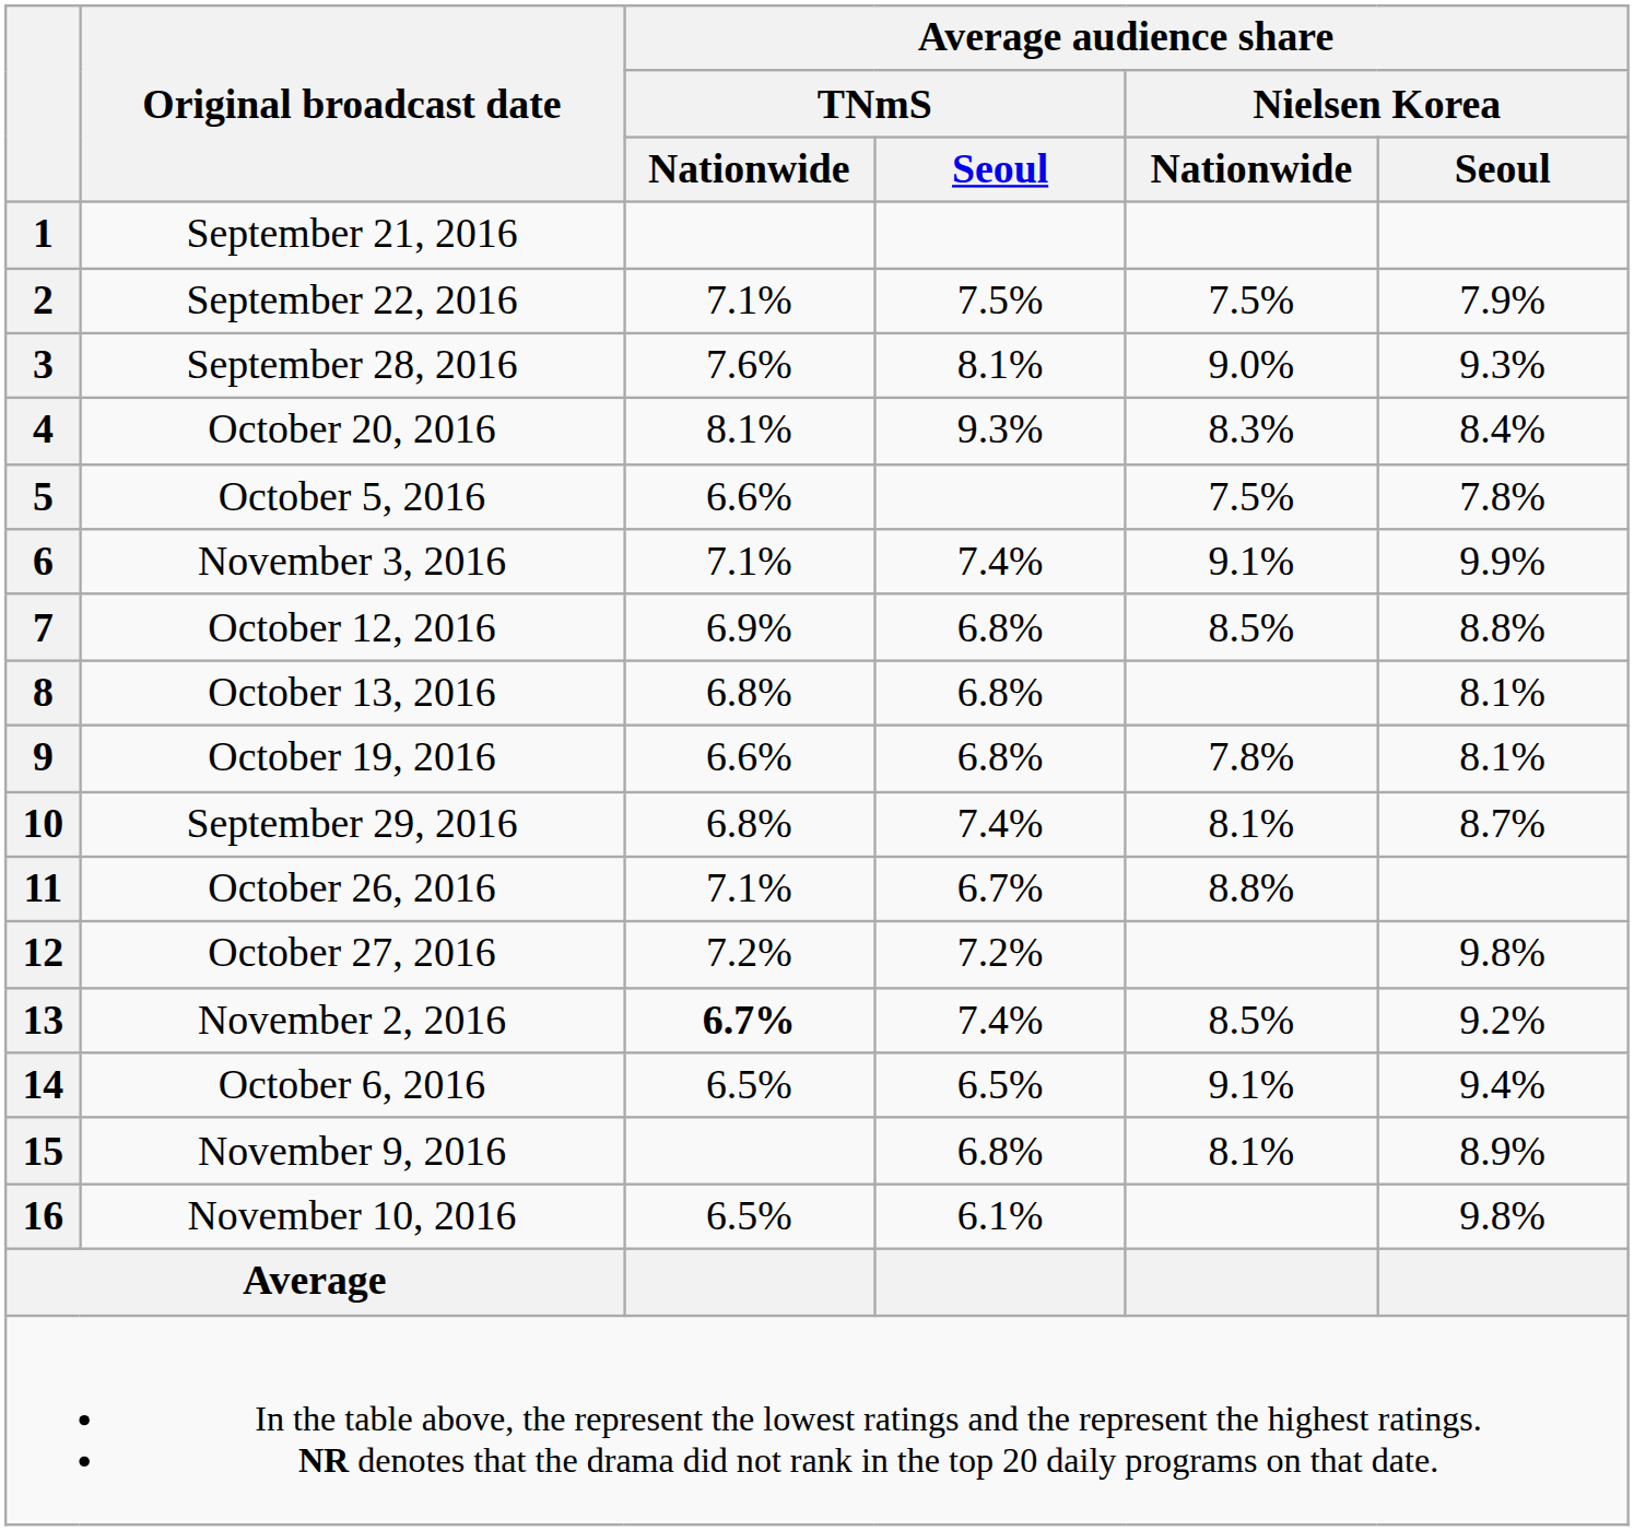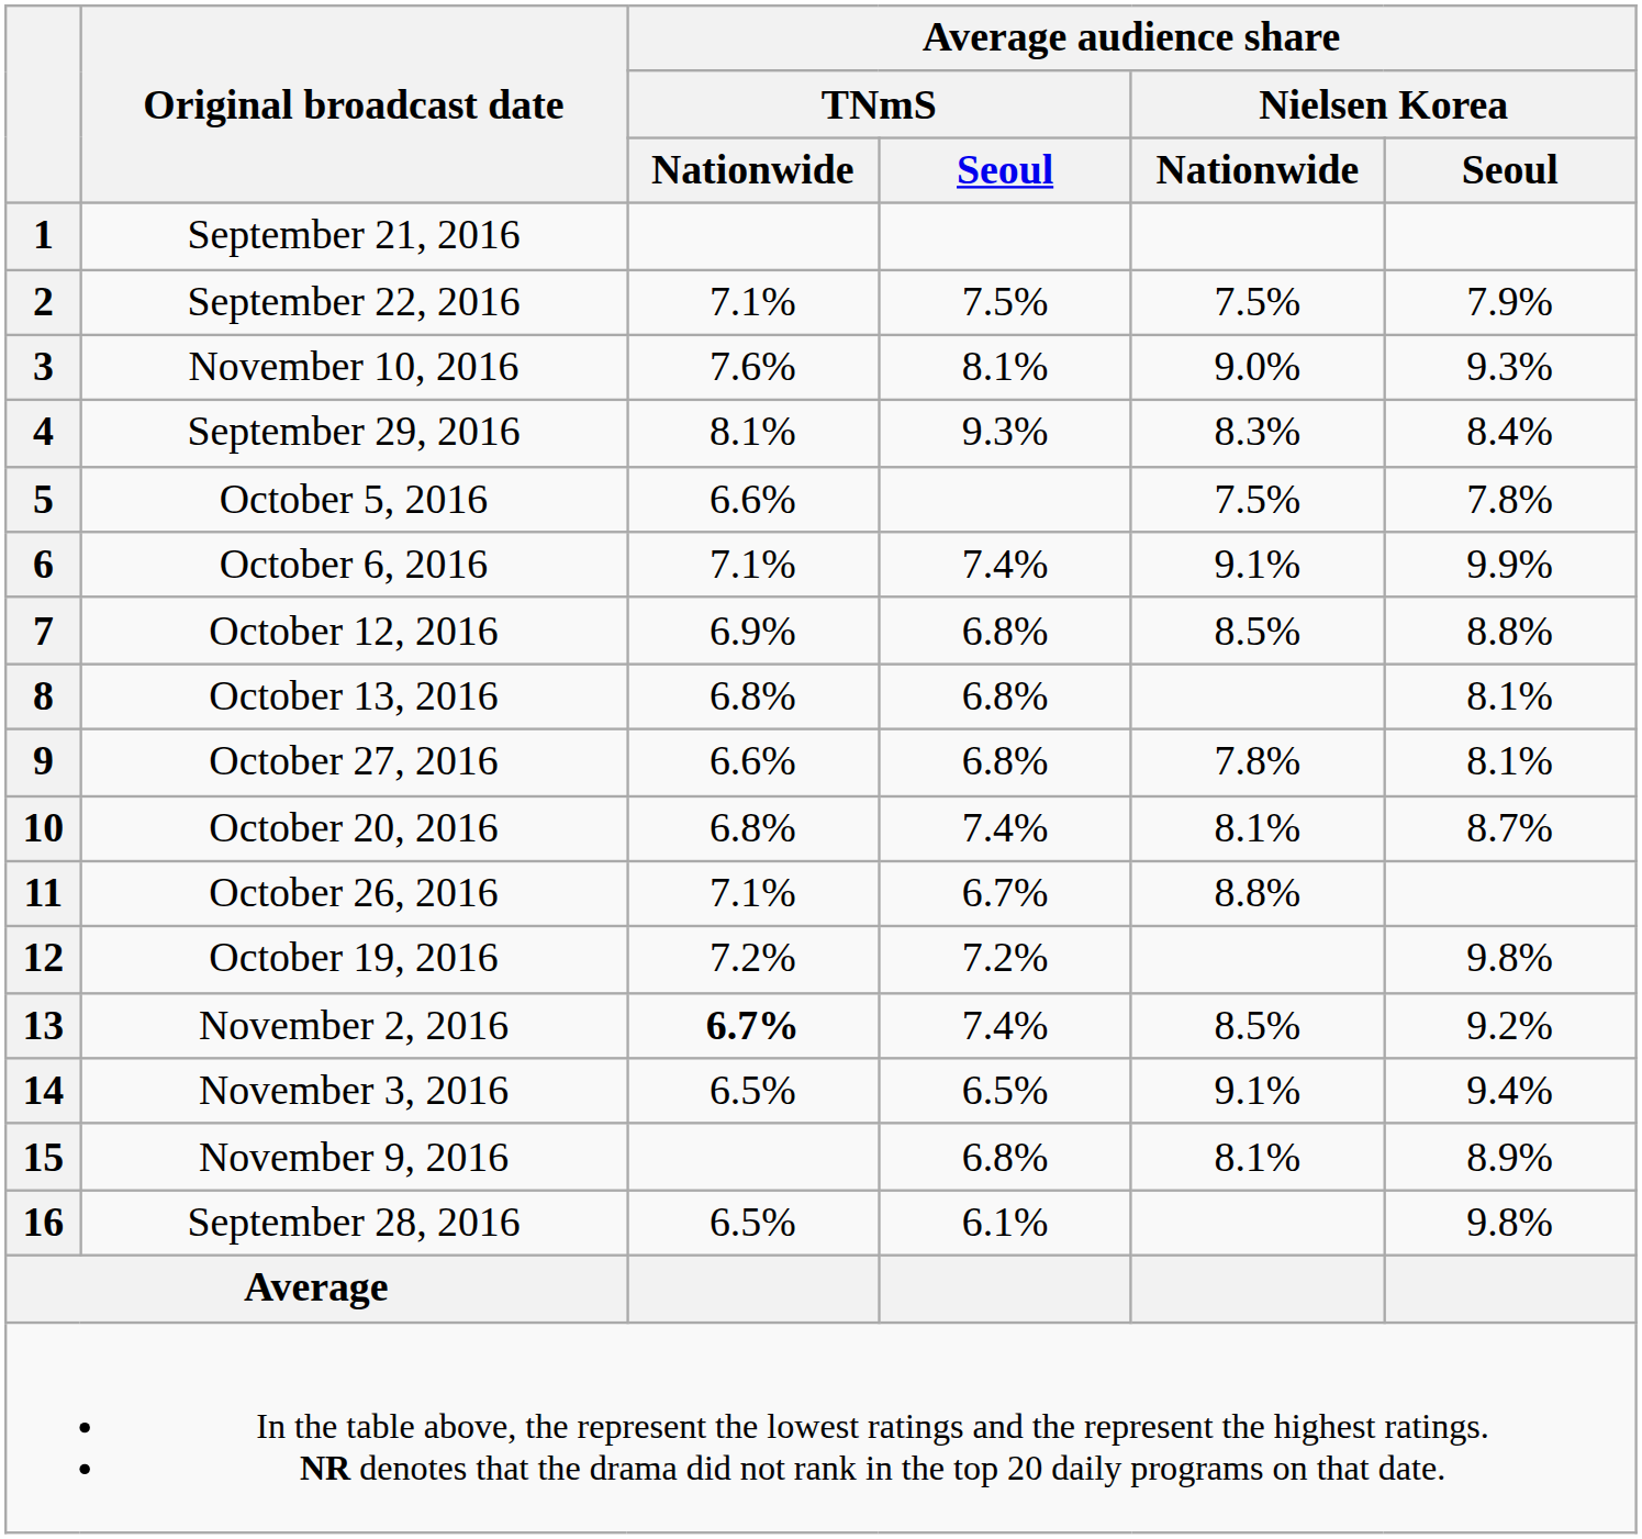 <table class="wikitable" style="text-align:center; width:630px">
 <tr>
 <th rowspan="3"></th>
 <th rowspan="3">Original broadcast date</th>
 <th colspan="4">Average audience share</th>
 </tr>
 <tr>
 <th colspan="2">TNmS</th>
 <th colspan="2">Nielsen Korea</th>
 </tr>
 <tr>
 <th width="90">Nationwide</th>
 <th width="90"><a href='#'>Seoul</a></th>
 <th width="90">Nationwide</th>
 <th width="90">Seoul</th>
 </tr>
 <tr>
 <th>1</th>
 <td>September 21, 2016</td>
 <td> </td>
 <td> </td>
 <td> </td>
 <td> </td>
 </tr>
 <tr>
 <th>2</th>
 <td>September 22, 2016</td>
 <td>7.1% </td>
 <td>7.5% </td>
 <td>7.5% </td>
 <td>7.9% </td>
 </tr>
 <tr>
 <th>3</th>
-<td>September 28, 2016</td>
+<td>November 10, 2016</td>
 <td>7.6% </td>
 <td>8.1% </td>
 <td>9.0% </td>
 <td>9.3% </td>
 </tr>
 <tr>
 <th>4</th>
-<td>October 20, 2016</td>
+<td>September 29, 2016</td>
 <td>8.1% </td>
 <td>9.3% </td>
 <td>8.3% </td>
 <td>8.4% </td>
 </tr>
 <tr>
 <th>5</th>
 <td>October 5, 2016</td>
 <td>6.6% </td>
 <td> </td>
 <td>7.5% </td>
 <td>7.8% </td>
 </tr>
 <tr>
 <th>6</th>
-<td>November 3, 2016</td>
+<td>October 6, 2016</td>
 <td>7.1% </td>
 <td>7.4% </td>
 <td>9.1% </td>
 <td>9.9% </td>
 </tr>
 <tr>
 <th>7</th>
 <td>October 12, 2016</td>
 <td>6.9% </td>
 <td>6.8% </td>
 <td>8.5% </td>
 <td>8.8% </td>
 </tr>
 <tr>
 <th>8</th>
 <td>October 13, 2016</td>
 <td>6.8% </td>
 <td>6.8% </td>
 <td> </td>
 <td>8.1% </td>
 </tr>
 <tr>
 <th>9</th>
-<td>October 19, 2016</td>
+<td>October 27, 2016</td>
 <td>6.6% </td>
 <td>6.8% </td>
 <td>7.8% </td>
 <td>8.1% </td>
 </tr>
 <tr>
 <th>10</th>
-<td>September 29, 2016</td>
+<td>October 20, 2016</td>
 <td>6.8% </td>
 <td>7.4% </td>
 <td>8.1% </td>
 <td>8.7% </td>
 </tr>
 <tr>
 <th>11</th>
 <td>October 26, 2016</td>
 <td>7.1% </td>
 <td>6.7% </td>
 <td>8.8% </td>
 <td> </td>
 </tr>
 <tr>
 <th>12</th>
-<td>October 27, 2016</td>
+<td>October 19, 2016</td>
 <td>7.2% </td>
 <td>7.2% </td>
 <td> </td>
 <td>9.8% </td>
 </tr>
 <tr>
 <th>13</th>
 <td>November 2, 2016</td>
 <td><strong>6.7% </strong></td>
 <td>7.4% </td>
 <td>8.5% </td>
 <td>9.2% </td>
 </tr>
 <tr>
 <th>14</th>
-<td>October 6, 2016</td>
+<td>November 3, 2016</td>
 <td>6.5% </td>
 <td>6.5% </td>
 <td>9.1% </td>
 <td>9.4% </td>
 </tr>
 <tr>
 <th>15</th>
 <td>November 9, 2016</td>
 <td> </td>
 <td>6.8% </td>
 <td>8.1% </td>
 <td>8.9% </td>
 </tr>
 <tr>
 <th>16</th>
-<td>November 10, 2016</td>
+<td>September 28, 2016</td>
 <td>6.5% </td>
 <td>6.1% </td>
 <td> </td>
 <td>9.8% </td>
 </tr>
 <tr>
 <th colspan="2">Average</th>
 <th></th>
 <th></th>
 <th></th>
 <th></th>
 </tr>
 <tr>
 <td colspan="6" style="font-size:85%"><br><ul><li>In the table above, the <strong></strong> represent the lowest ratings and the <strong></strong> represent the highest ratings.</li><li><strong>NR</strong> denotes that the drama did not rank in the top 20 daily programs on that date.</li></ul></td>
 </tr>
 </table>
